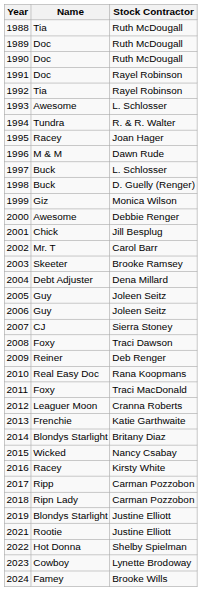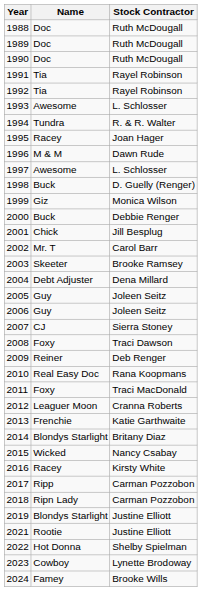 <table class="wikitable">
 <tr>
 <th>Year</th>
 <th>Name</th>
 <th>Stock Contractor</th>
 </tr>
 <tr>
 <td>1988</td>
-<td>Tia</td>
+<td>Doc</td>
 <td>Ruth McDougall</td>
 </tr>
 <tr>
 <td>1989</td>
 <td>Doc</td>
 <td>Ruth McDougall</td>
 </tr>
 <tr>
 <td>1990</td>
 <td>Doc</td>
 <td>Ruth McDougall</td>
 </tr>
 <tr>
 <td>1991</td>
-<td>Doc</td>
+<td>Tia</td>
 <td>Rayel Robinson</td>
 </tr>
 <tr>
 <td>1992</td>
 <td>Tia</td>
 <td>Rayel Robinson</td>
 </tr>
 <tr>
 <td>1993</td>
 <td>Awesome</td>
 <td>L. Schlosser</td>
 </tr>
 <tr>
 <td>1994</td>
 <td>Tundra</td>
 <td>R. & R. Walter</td>
 </tr>
 <tr>
 <td>1995</td>
 <td>Racey</td>
 <td>Joan Hager</td>
 </tr>
 <tr>
 <td>1996</td>
 <td>M & M</td>
 <td>Dawn Rude</td>
 </tr>
 <tr>
 <td>1997</td>
-<td>Buck</td>
+<td>Awesome</td>
 <td>L. Schlosser</td>
 </tr>
 <tr>
 <td>1998</td>
 <td>Buck</td>
 <td>D. Guelly (Renger)</td>
 </tr>
 <tr>
 <td>1999</td>
 <td>Giz</td>
 <td>Monica Wilson</td>
 </tr>
 <tr>
 <td>2000</td>
-<td>Awesome</td>
+<td>Buck</td>
 <td>Debbie Renger</td>
 </tr>
 <tr>
 <td>2001</td>
 <td>Chick</td>
 <td>Jill Besplug</td>
 </tr>
 <tr>
 <td>2002</td>
 <td>Mr. T</td>
 <td>Carol Barr</td>
 </tr>
 <tr>
 <td>2003</td>
 <td>Skeeter</td>
 <td>Brooke Ramsey</td>
 </tr>
 <tr>
 <td>2004</td>
 <td>Debt Adjuster</td>
 <td>Dena Millard</td>
 </tr>
 <tr>
 <td>2005</td>
 <td>Guy</td>
 <td>Joleen Seitz</td>
 </tr>
 <tr>
 <td>2006</td>
 <td>Guy</td>
 <td>Joleen Seitz</td>
 </tr>
 <tr>
 <td>2007</td>
 <td>CJ</td>
 <td>Sierra Stoney</td>
 </tr>
 <tr>
 <td>2008</td>
 <td>Foxy</td>
 <td>Traci Dawson</td>
 </tr>
 <tr>
 <td>2009</td>
 <td>Reiner</td>
 <td>Deb Renger</td>
 </tr>
 <tr>
 <td>2010</td>
 <td>Real Easy Doc</td>
 <td>Rana Koopmans</td>
 </tr>
 <tr>
 <td>2011</td>
 <td>Foxy</td>
 <td>Traci MacDonald</td>
 </tr>
 <tr>
 <td>2012</td>
 <td>Leaguer Moon</td>
 <td>Cranna Roberts</td>
 </tr>
 <tr>
 <td>2013</td>
 <td>Frenchie</td>
 <td>Katie Garthwaite</td>
 </tr>
 <tr>
 <td>2014</td>
 <td>Blondys Starlight</td>
 <td>Britany Diaz</td>
 </tr>
 <tr>
 <td>2015</td>
 <td>Wicked</td>
 <td>Nancy Csabay</td>
 </tr>
 <tr>
 <td>2016</td>
 <td>Racey</td>
 <td>Kirsty White</td>
 </tr>
 <tr>
 <td>2017</td>
 <td>Ripp</td>
 <td>Carman Pozzobon</td>
 </tr>
 <tr>
 <td>2018</td>
 <td>Ripn Lady</td>
 <td>Carman Pozzobon</td>
 </tr>
 <tr>
 <td>2019</td>
 <td>Blondys Starlight</td>
 <td>Justine Elliott</td>
 </tr>
 <tr>
 <td>2021</td>
 <td>Rootie</td>
 <td>Justine Elliott</td>
 </tr>
 <tr>
 <td>2022</td>
 <td>Hot Donna</td>
 <td>Shelby Spielman</td>
 </tr>
 <tr>
 <td>2023</td>
 <td>Cowboy</td>
 <td>Lynette Brodoway</td>
 </tr>
 <tr>
 <td>2024</td>
 <td>Famey</td>
 <td>Brooke Wills</td>
 </tr>
 </table>
